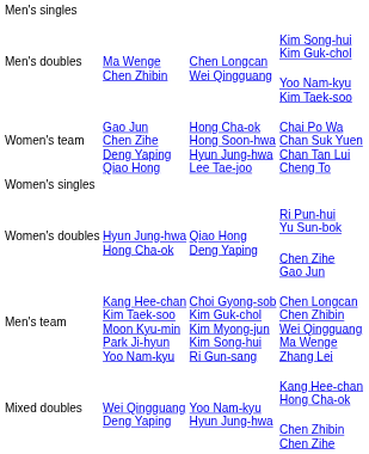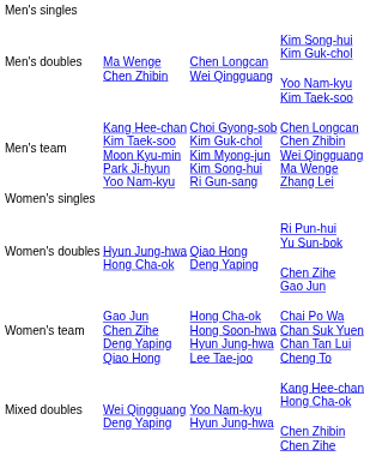 <table>
 <tr>
 <td rowspan=2>Men's singles</td>
 <td rowspan=2></td>
 <td rowspan=2></td>
 <td></td>
 </tr>
 <tr>
 <td></td>
 </tr>
 <tr>
 <td rowspan=2>Men's doubles</td>
 <td rowspan=2><br><a href='#'>Ma Wenge</a><br><a href='#'>Chen Zhibin</a></td>
 <td rowspan=2><br><a href='#'>Chen Longcan</a><br><a href='#'>Wei Qingguang</a></td>
 <td><br><a href='#'>Kim Song-hui</a><br><a href='#'>Kim Guk-chol</a></td>
 </tr>
 <tr>
 <td><br><a href='#'>Yoo Nam-kyu</a><br><a href='#'>Kim Taek-soo</a></td>
 </tr>
 <tr>
-<td>Women's team</td>
-<td><br><a href='#'>Gao Jun</a><br><a href='#'>Chen Zihe</a><br><a href='#'>Deng Yaping</a><br><a href='#'>Qiao Hong</a></td>
-<td><br><a href='#'>Hong Cha-ok</a><br><a href='#'>Hong Soon-hwa</a><br><a href='#'>Hyun Jung-hwa</a><br><a href='#'>Lee Tae-joo</a></td>
-<td><br><a href='#'>Chai Po Wa</a><br><a href='#'>Chan Suk Yuen</a><br><a href='#'>Chan Tan Lui</a><br><a href='#'>Cheng To</a></td>
+<td>Men's team</td>
+<td><br><a href='#'>Kang Hee-chan</a><br><a href='#'>Kim Taek-soo</a><br><a href='#'>Moon Kyu-min</a><br><a href='#'>Park Ji-hyun</a><br><a href='#'>Yoo Nam-kyu</a></td>
+<td><br><a href='#'>Choi Gyong-sob</a><br><a href='#'>Kim Guk-chol</a><br><a href='#'>Kim Myong-jun</a><br><a href='#'>Kim Song-hui</a><br><a href='#'>Ri Gun-sang</a></td>
+<td><br><a href='#'>Chen Longcan</a><br><a href='#'>Chen Zhibin</a><br><a href='#'>Wei Qingguang</a><br><a href='#'>Ma Wenge</a><br><a href='#'>Zhang Lei</a></td>
 </tr>
 <tr>
 <td rowspan=2>Women's singles</td>
 <td rowspan=2></td>
 <td rowspan=2></td>
 <td></td>
 </tr>
 <tr>
 <td></td>
 </tr>
 <tr>
 <td rowspan=2>Women's doubles</td>
 <td rowspan=2><br><a href='#'>Hyun Jung-hwa</a><br><a href='#'>Hong Cha-ok</a></td>
 <td rowspan=2><br><a href='#'>Qiao Hong</a><br><a href='#'>Deng Yaping</a></td>
 <td><br><a href='#'>Ri Pun-hui</a><br><a href='#'>Yu Sun-bok</a></td>
 </tr>
 <tr>
 <td><br><a href='#'>Chen Zihe</a><br><a href='#'>Gao Jun</a></td>
 </tr>
 <tr>
-<td>Men's team</td>
-<td><br><a href='#'>Kang Hee-chan</a><br><a href='#'>Kim Taek-soo</a><br><a href='#'>Moon Kyu-min</a><br><a href='#'>Park Ji-hyun</a><br><a href='#'>Yoo Nam-kyu</a></td>
-<td><br><a href='#'>Choi Gyong-sob</a><br><a href='#'>Kim Guk-chol</a><br><a href='#'>Kim Myong-jun</a><br><a href='#'>Kim Song-hui</a><br><a href='#'>Ri Gun-sang</a></td>
-<td><br><a href='#'>Chen Longcan</a><br><a href='#'>Chen Zhibin</a><br><a href='#'>Wei Qingguang</a><br><a href='#'>Ma Wenge</a><br><a href='#'>Zhang Lei</a></td>
+<td>Women's team</td>
+<td><br><a href='#'>Gao Jun</a><br><a href='#'>Chen Zihe</a><br><a href='#'>Deng Yaping</a><br><a href='#'>Qiao Hong</a></td>
+<td><br><a href='#'>Hong Cha-ok</a><br><a href='#'>Hong Soon-hwa</a><br><a href='#'>Hyun Jung-hwa</a><br><a href='#'>Lee Tae-joo</a></td>
+<td><br><a href='#'>Chai Po Wa</a><br><a href='#'>Chan Suk Yuen</a><br><a href='#'>Chan Tan Lui</a><br><a href='#'>Cheng To</a></td>
 </tr>
 <tr>
 <td rowspan=2>Mixed doubles</td>
 <td rowspan=2><br><a href='#'>Wei Qingguang</a><br><a href='#'>Deng Yaping</a></td>
 <td rowspan=2><br><a href='#'>Yoo Nam-kyu</a><br><a href='#'>Hyun Jung-hwa</a></td>
 <td><br><a href='#'>Kang Hee-chan</a><br><a href='#'>Hong Cha-ok</a></td>
 </tr>
 <tr>
 <td><br><a href='#'>Chen Zhibin</a><br><a href='#'>Chen Zihe</a></td>
 </tr>
 </table>
